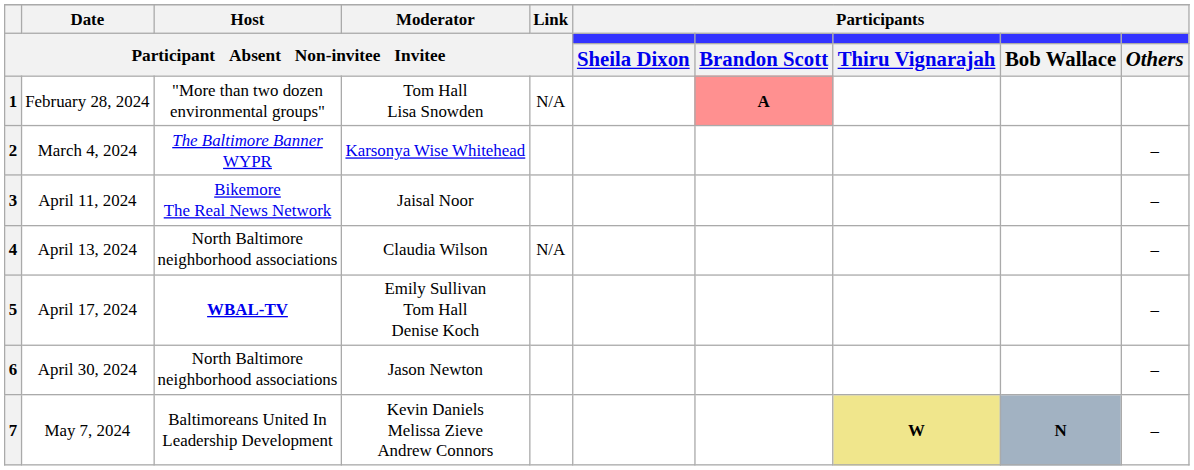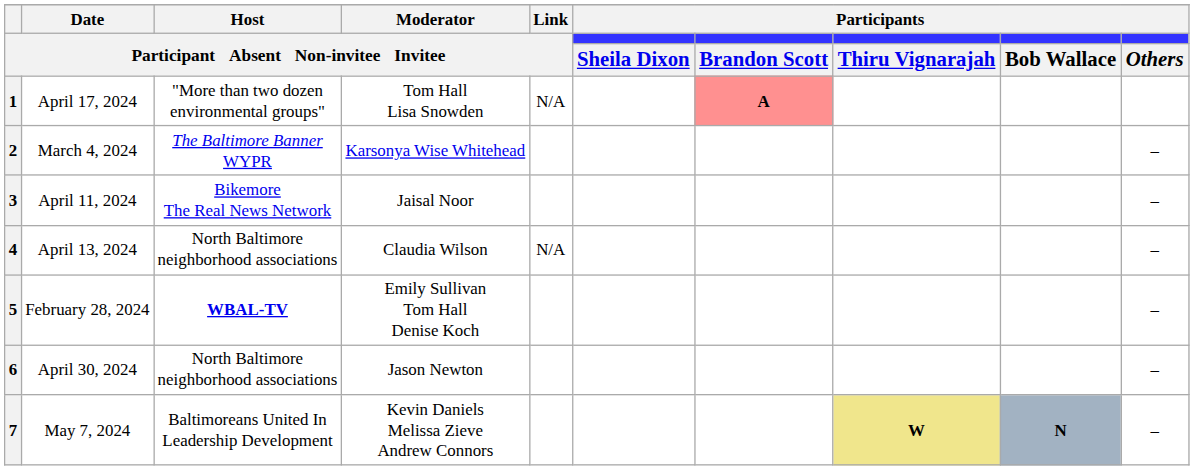 <table class="wikitable mw-collapsible" style="text-align:center;">
 <tr>
 </tr>
 <tr style="font-size:small;">
 <th scope="col"></th>
 <th scope="col">Date</th>
 <th scope="col">Host</th>
 <th scope="col">Moderator</th>
 <th scope="col">Link</th>
 <th scope="col" colspan="5">Participants</th>
 </tr>
 <tr>
 <th colspan="5" rowspan="2"> <small>Participant  </small> <small>Absent  </small> <small>Non-invitee  </small> <small>Invitee</small></th>
 <th scope="col" style="background:#3333FF;"></th>
 <th scope="col" style="background:#3333FF;"></th>
 <th scope="col" style="background:#3333FF;"></th>
 <th scope="col" style="background:#3333FF;"></th>
 <th scope="col" style="background:#3333FF;"></th>
 </tr>
 <tr>
 <th scope="col"><a href='#'>Sheila Dixon</a></th>
 <th scope="col"><a href='#'>Brandon Scott</a></th>
 <th scope="col"><a href='#'>Thiru Vignarajah</a></th>
 <th scope="col">Bob Wallace</th>
 <th scope="col"><em>Others</em></th>
 </tr>
 <tr style="background:#FFFFFF;font-size:small;">
 <th scope="row">1</th>
-<td style="white-space:nowrap;">February 28, 2024</td>
+<td style="white-space:nowrap;">April 17, 2024</td>
 <td style="white-space:nowrap;">"More than two dozen<br>environmental groups"</td>
 <td style="white-space:nowrap;">Tom Hall<br>Lisa Snowden</td>
 <td style="white-space:nowrap;">N/A</td>
 <td></td>
 <td style="background:#ff9090; color:black; text-align:center;"><strong>A</strong></td>
 <td></td>
 <td></td>
 <td></td>
 </tr>
 <tr style="background:#FFFFFF;font-size:small;">
 <th scope="row">2</th>
 <td style="white-space:nowrap;">March 4, 2024</td>
 <td style="white-space:nowrap;"><em><a href='#'>The Baltimore Banner</a></em><br><a href='#'>WYPR</a></td>
 <td style="white-space:nowrap;"><a href='#'>Karsonya Wise Whitehead</a></td>
 <td style="white-space:nowrap;"></td>
 <td></td>
 <td></td>
 <td></td>
 <td></td>
 <td>–</td>
 </tr>
 <tr style="background:#FFFFFF;font-size:small;">
 <th scope="row">3</th>
 <td style="white-space:nowrap;">April 11, 2024</td>
 <td style="white-space:nowrap;"><a href='#'>Bikemore</a><br><a href='#'>The Real News Network</a></td>
 <td style="white-space:nowrap;">Jaisal Noor</td>
 <td style="white-space:nowrap;"></td>
 <td></td>
 <td></td>
 <td></td>
 <td></td>
 <td>–</td>
 </tr>
 <tr style="background:#FFFFFF;font-size:small;">
 <th scope="row">4</th>
 <td style="white-space:nowrap;">April 13, 2024</td>
 <td style="white-space:nowrap;">North Baltimore<br>neighborhood associations</td>
 <td style="white-space:nowrap;">Claudia Wilson</td>
 <td style="white-space:nowrap;">N/A</td>
 <td></td>
 <td></td>
 <td></td>
 <td></td>
 <td>–</td>
 </tr>
 <tr style="background:#FFFFFF;font-size:small;">
 <th scope="row">5</th>
-<td style="white-space:nowrap;">April 17, 2024</td>
+<td style="white-space:nowrap;">February 28, 2024</td>
 <td style="white-space:nowrap;"><strong><a href='#'>WBAL-TV</a></strong></td>
 <td style="white-space:nowrap;">Emily Sullivan<br>Tom Hall<br>Denise Koch</td>
 <td style="white-space:nowrap;"></td>
 <td></td>
 <td></td>
 <td></td>
 <td></td>
 <td>–</td>
 </tr>
 <tr style="background:#FFFFFF;font-size:small;">
 <th scope="row">6</th>
 <td style="white-space:nowrap;">April 30, 2024</td>
 <td style="white-space:nowrap;">North Baltimore<br>neighborhood associations</td>
 <td style="white-space:nowrap;">Jason Newton</td>
 <td style="white-space:nowrap;"></td>
 <td></td>
 <td></td>
 <td></td>
 <td></td>
 <td>–</td>
 </tr>
 <tr style="background:#FFFFFF;font-size:small;">
 <th scope="row">7</th>
 <td style="white-space:nowrap;">May 7, 2024</td>
 <td style="white-space:nowrap;">Baltimoreans United In<br>Leadership Development</td>
 <td style="white-space:nowrap;">Kevin Daniels<br>Melissa Zieve<br>Andrew Connors</td>
 <td style="white-space:nowrap;"></td>
 <td></td>
 <td></td>
 <td style="background:#f0e68c; color:black; text-align:center;"><strong>W</strong></td>
 <td style="background:#A2B2C2; color:black; text-align:center;"><strong>N</strong></td>
 <td>–</td>
 </tr>
 </table>
